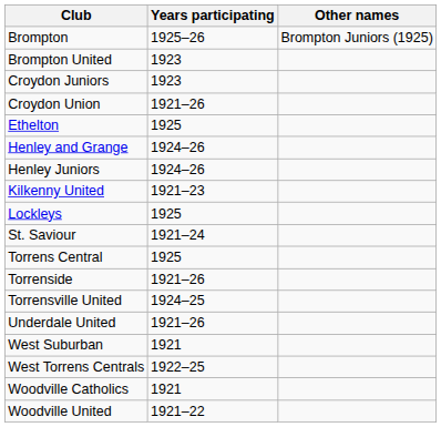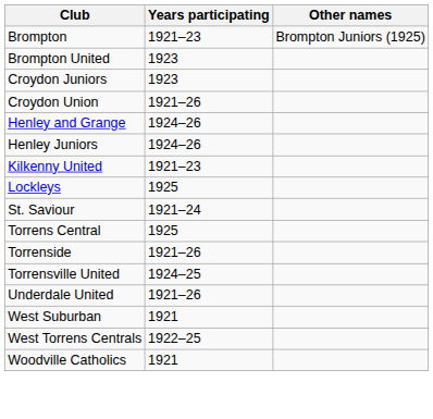 <table class="wikitable">
 <tr>
 <th>Club</th>
 <th>Years participating</th>
 <th>Other names</th>
 </tr>
 <tr>
 <td>Brompton</td>
-<td>1925–26</td>
+<td>1921–23</td>
 <td>Brompton Juniors (1925)</td>
 </tr>
 <tr>
 <td>Brompton United</td>
 <td>1923</td>
 <td></td>
 </tr>
 <tr>
 <td>Croydon Juniors</td>
 <td>1923</td>
 <td></td>
 </tr>
 <tr>
 <td>Croydon Union</td>
 <td>1921–26</td>
-<td></td>
-</tr>
-<tr>
-<td><a href='#'>Ethelton</a></td>
-<td>1925</td>
 <td></td>
 </tr>
 <tr>
 <td><a href='#'>Henley and Grange</a></td>
 <td>1924–26</td>
 <td></td>
 </tr>
 <tr>
 <td>Henley Juniors</td>
 <td>1924–26</td>
 <td></td>
 </tr>
 <tr>
 <td><a href='#'>Kilkenny United</a></td>
 <td>1921–23</td>
 <td></td>
 </tr>
 <tr>
 <td><a href='#'>Lockleys</a></td>
 <td>1925</td>
 <td></td>
 </tr>
 <tr>
 <td>St. Saviour</td>
 <td>1921–24</td>
 <td></td>
 </tr>
 <tr>
 <td>Torrens Central</td>
 <td>1925</td>
 <td></td>
 </tr>
 <tr>
 <td>Torrenside</td>
 <td>1921–26</td>
 <td></td>
 </tr>
 <tr>
 <td>Torrensville United</td>
 <td>1924–25</td>
 <td></td>
 </tr>
 <tr>
 <td>Underdale United</td>
 <td>1921–26</td>
 <td></td>
 </tr>
 <tr>
 <td>West Suburban</td>
 <td>1921</td>
 <td></td>
 </tr>
 <tr>
 <td>West Torrens Centrals</td>
 <td>1922–25</td>
 <td></td>
 </tr>
 <tr>
 <td>Woodville Catholics</td>
 <td>1921</td>
 <td></td>
 </tr>
-<tr>
-<td>Woodville United</td>
-<td>1921–22</td>
-<td></td>
-</tr>
 </table>
